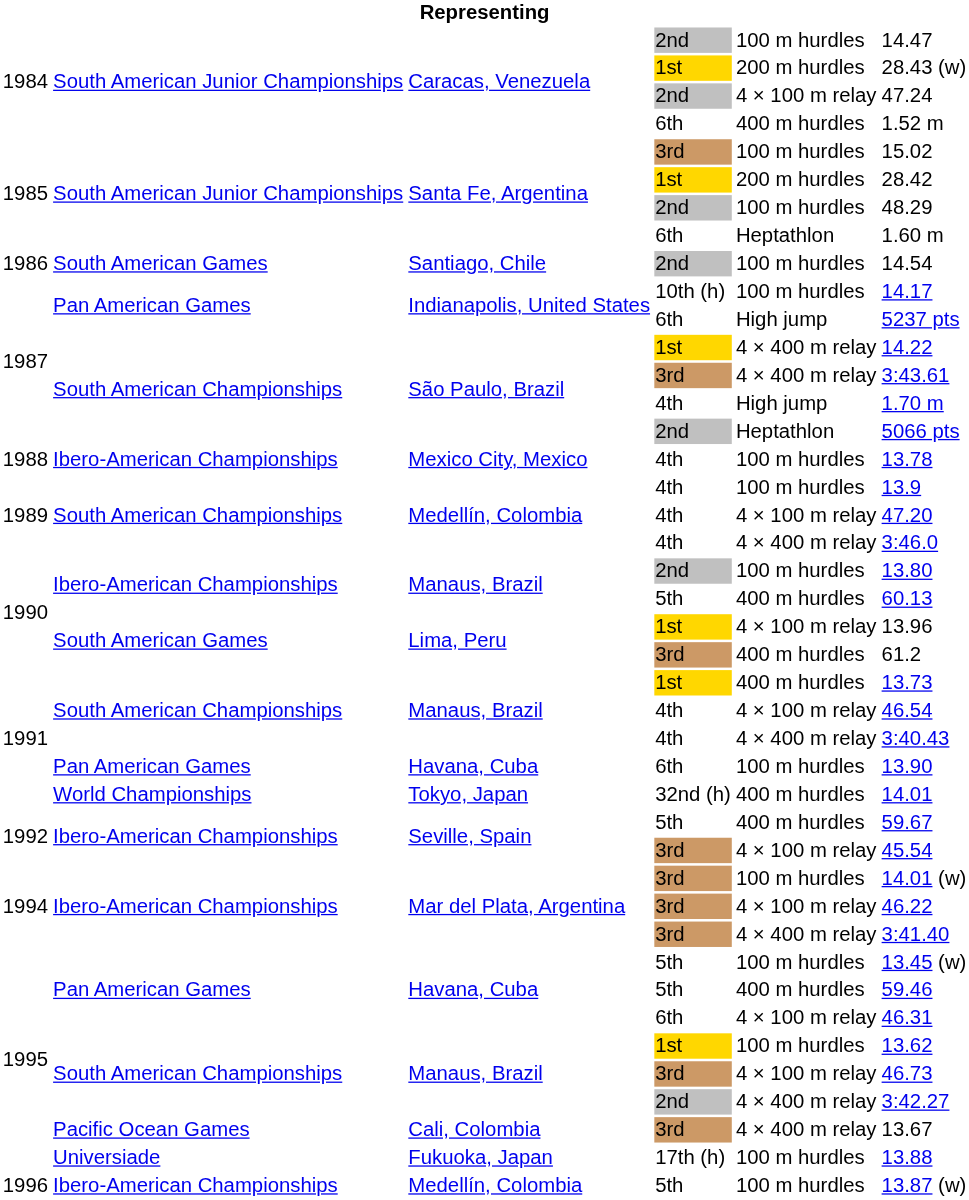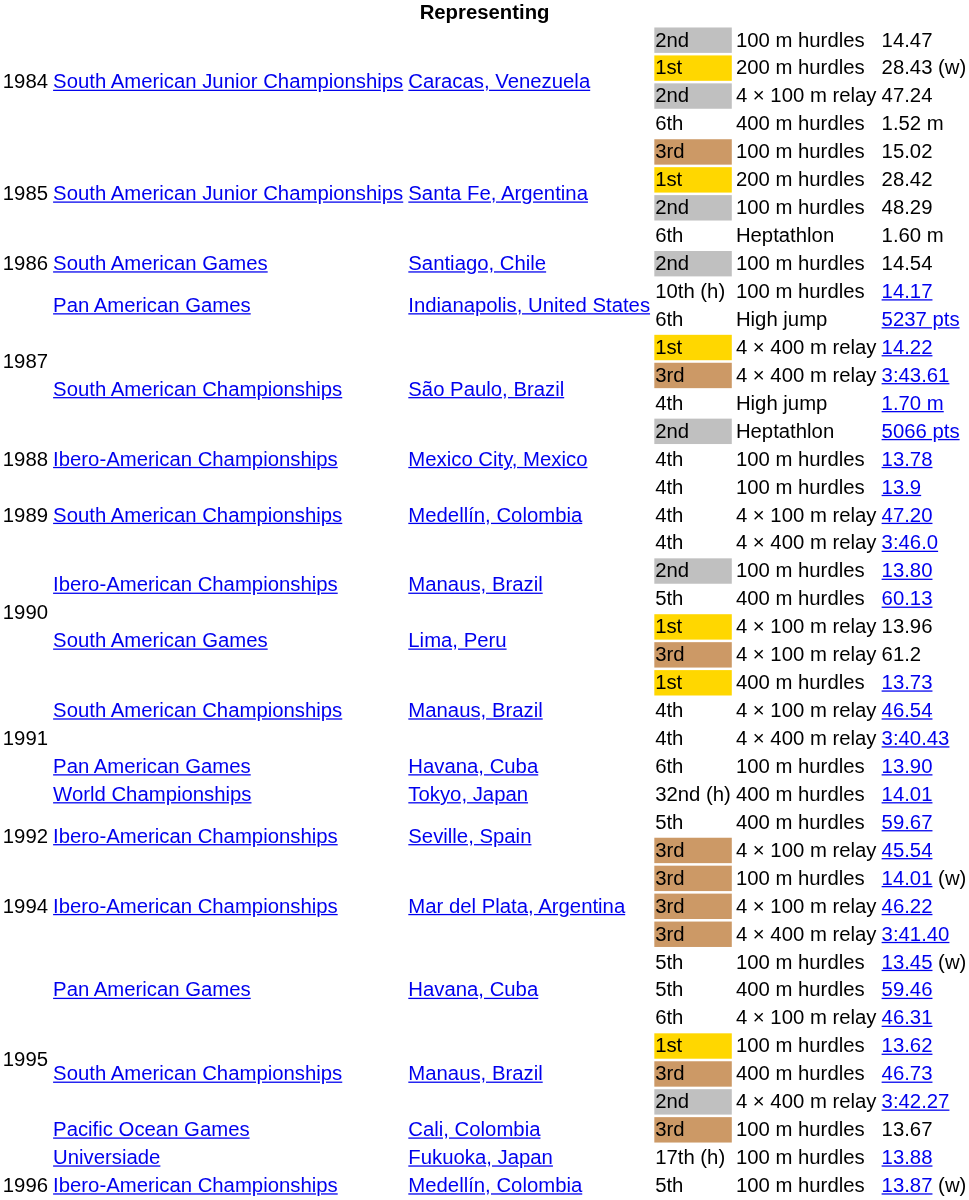 <table>
 <tr>
 <th colspan=6>Representing </th>
 </tr>
 <tr>
 <td rowspan=4>1984</td>
 <td rowspan=4><a href='#'>South American Junior Championships</a></td>
 <td rowspan=4><a href='#'>Caracas, Venezuela</a></td>
 <td bgcolor=silver>2nd</td>
 <td>100 m hurdles</td>
 <td>14.47</td>
 </tr>
 <tr>
 <td bgcolor=gold>1st</td>
 <td>200 m hurdles</td>
 <td>28.43 (w)</td>
 </tr>
 <tr>
 <td bgcolor=silver>2nd</td>
 <td>4 × 100 m relay</td>
 <td>47.24</td>
 </tr>
 <tr>
 <td>6th</td>
 <td>400 m hurdles</td>
 <td>1.52 m</td>
 </tr>
 <tr>
 <td rowspan=4>1985</td>
 <td rowspan=4><a href='#'>South American Junior Championships</a></td>
 <td rowspan=4><a href='#'>Santa Fe, Argentina</a></td>
 <td bgcolor=cc9966>3rd</td>
 <td>100 m hurdles</td>
 <td>15.02</td>
 </tr>
 <tr>
 <td bgcolor=gold>1st</td>
 <td>200 m hurdles</td>
 <td>28.42</td>
 </tr>
 <tr>
 <td bgcolor=silver>2nd</td>
 <td>100 m hurdles</td>
 <td>48.29</td>
 </tr>
 <tr>
 <td>6th</td>
 <td>Heptathlon</td>
 <td>1.60 m</td>
 </tr>
 <tr>
 <td>1986</td>
 <td><a href='#'>South American Games</a></td>
 <td><a href='#'>Santiago, Chile</a></td>
 <td bgcolor=silver>2nd</td>
 <td>100 m hurdles</td>
 <td>14.54</td>
 </tr>
 <tr>
 <td rowspan=6>1987</td>
 <td rowspan=2><a href='#'>Pan American Games</a></td>
 <td rowspan=2><a href='#'>Indianapolis, United States</a></td>
 <td>10th (h)</td>
 <td>100 m hurdles</td>
 <td><a href='#'>14.17</a></td>
 </tr>
 <tr>
 <td>6th</td>
 <td>High jump</td>
 <td><a href='#'>5237 pts</a></td>
 </tr>
 <tr>
 <td rowspan=4><a href='#'>South American Championships</a></td>
 <td rowspan=4><a href='#'>São Paulo, Brazil</a></td>
 <td bgcolor=gold>1st</td>
 <td>4 × 400 m relay</td>
 <td><a href='#'>14.22</a></td>
 </tr>
 <tr>
 <td bgcolor=cc9966>3rd</td>
 <td>4 × 400 m relay</td>
 <td><a href='#'>3:43.61</a></td>
 </tr>
 <tr>
 <td>4th</td>
 <td>High jump</td>
 <td><a href='#'>1.70 m</a></td>
 </tr>
 <tr>
 <td bgcolor=silver>2nd</td>
 <td>Heptathlon</td>
 <td><a href='#'>5066 pts</a></td>
 </tr>
 <tr>
 <td>1988</td>
 <td><a href='#'>Ibero-American Championships</a></td>
 <td><a href='#'>Mexico City, Mexico</a></td>
 <td>4th</td>
 <td>100 m hurdles</td>
 <td><a href='#'>13.78</a></td>
 </tr>
 <tr>
 <td rowspan=3>1989</td>
 <td rowspan=3><a href='#'>South American Championships</a></td>
 <td rowspan=3><a href='#'>Medellín, Colombia</a></td>
 <td>4th</td>
 <td>100 m hurdles</td>
 <td><a href='#'>13.9</a></td>
 </tr>
 <tr>
 <td>4th</td>
 <td>4 × 100 m relay</td>
 <td><a href='#'>47.20</a></td>
 </tr>
 <tr>
 <td>4th</td>
 <td>4 × 400 m relay</td>
 <td><a href='#'>3:46.0</a></td>
 </tr>
 <tr>
 <td rowspan=4>1990</td>
 <td rowspan=2><a href='#'>Ibero-American Championships</a></td>
 <td rowspan=2><a href='#'>Manaus, Brazil</a></td>
 <td bgcolor=silver>2nd</td>
 <td>100 m hurdles</td>
 <td><a href='#'>13.80</a></td>
 </tr>
 <tr>
 <td>5th</td>
 <td>400 m hurdles</td>
 <td><a href='#'>60.13</a></td>
 </tr>
 <tr>
 <td rowspan=2><a href='#'>South American Games</a></td>
 <td rowspan=2><a href='#'>Lima, Peru</a></td>
 <td bgcolor=gold>1st</td>
 <td>4 × 100 m relay</td>
 <td>13.96</td>
 </tr>
 <tr>
 <td bgcolor=cc9966>3rd</td>
-<td>400 m hurdles</td>
+<td>4 × 100 m relay</td>
 <td>61.2</td>
 </tr>
 <tr>
 <td rowspan=5>1991</td>
 <td rowspan=3><a href='#'>South American Championships</a></td>
 <td rowspan=3><a href='#'>Manaus, Brazil</a></td>
 <td bgcolor=gold>1st</td>
 <td>400 m hurdles</td>
 <td><a href='#'>13.73</a></td>
 </tr>
 <tr>
 <td>4th</td>
 <td>4 × 100 m relay</td>
 <td><a href='#'>46.54</a></td>
 </tr>
 <tr>
 <td>4th</td>
 <td>4 × 400 m relay</td>
 <td><a href='#'>3:40.43</a></td>
 </tr>
 <tr>
 <td><a href='#'>Pan American Games</a></td>
 <td><a href='#'>Havana, Cuba</a></td>
 <td>6th</td>
 <td>100 m hurdles</td>
 <td><a href='#'>13.90</a></td>
 </tr>
 <tr>
 <td><a href='#'>World Championships</a></td>
 <td><a href='#'>Tokyo, Japan</a></td>
 <td>32nd (h)</td>
 <td>400 m hurdles</td>
 <td><a href='#'>14.01</a></td>
 </tr>
 <tr>
 <td rowspan=2>1992</td>
 <td rowspan=2><a href='#'>Ibero-American Championships</a></td>
 <td rowspan=2><a href='#'>Seville, Spain</a></td>
 <td>5th</td>
 <td>400 m hurdles</td>
 <td><a href='#'>59.67</a></td>
 </tr>
 <tr>
 <td bgcolor=cc9966>3rd</td>
 <td>4 × 100 m relay</td>
 <td><a href='#'>45.54</a></td>
 </tr>
 <tr>
 <td rowspan=3>1994</td>
 <td rowspan=3><a href='#'>Ibero-American Championships</a></td>
 <td rowspan=3><a href='#'>Mar del Plata, Argentina</a></td>
 <td bgcolor=cc9966>3rd</td>
 <td>100 m hurdles</td>
 <td><a href='#'>14.01</a> (w)</td>
 </tr>
 <tr>
 <td bgcolor=cc9966>3rd</td>
 <td>4 × 100 m relay</td>
 <td><a href='#'>46.22</a></td>
 </tr>
 <tr>
 <td bgcolor=cc9966>3rd</td>
 <td>4 × 400 m relay</td>
 <td><a href='#'>3:41.40</a></td>
 </tr>
 <tr>
 <td rowspan=8>1995</td>
 <td rowspan=3><a href='#'>Pan American Games</a></td>
 <td rowspan=3><a href='#'>Havana, Cuba</a></td>
 <td>5th</td>
 <td>100 m hurdles</td>
 <td><a href='#'>13.45</a> (w)</td>
 </tr>
 <tr>
 <td>5th</td>
 <td>400 m hurdles</td>
 <td><a href='#'>59.46</a></td>
 </tr>
 <tr>
 <td>6th</td>
 <td>4 × 100 m relay</td>
 <td><a href='#'>46.31</a></td>
 </tr>
 <tr>
 <td rowspan=3><a href='#'>South American Championships</a></td>
 <td rowspan=3><a href='#'>Manaus, Brazil</a></td>
 <td bgcolor=gold>1st</td>
 <td>100 m hurdles</td>
 <td><a href='#'>13.62</a></td>
 </tr>
 <tr>
 <td bgcolor=cc9966>3rd</td>
-<td>4 × 100 m relay</td>
+<td>400 m hurdles</td>
 <td><a href='#'>46.73</a></td>
 </tr>
 <tr>
 <td bgcolor=silver>2nd</td>
 <td>4 × 400 m relay</td>
 <td><a href='#'>3:42.27</a></td>
 </tr>
 <tr>
 <td><a href='#'>Pacific Ocean Games</a></td>
 <td><a href='#'>Cali, Colombia</a></td>
 <td bgcolor=cc9966>3rd</td>
-<td>4 × 400 m relay</td>
+<td>100 m hurdles</td>
 <td>13.67</td>
 </tr>
 <tr>
 <td><a href='#'>Universiade</a></td>
 <td><a href='#'>Fukuoka, Japan</a></td>
 <td>17th (h)</td>
 <td>100 m hurdles</td>
 <td><a href='#'>13.88</a></td>
 </tr>
 <tr>
 <td>1996</td>
 <td><a href='#'>Ibero-American Championships</a></td>
 <td><a href='#'>Medellín, Colombia</a></td>
 <td>5th</td>
 <td>100 m hurdles</td>
 <td><a href='#'>13.87</a> (w)</td>
 </tr>
 </table>
